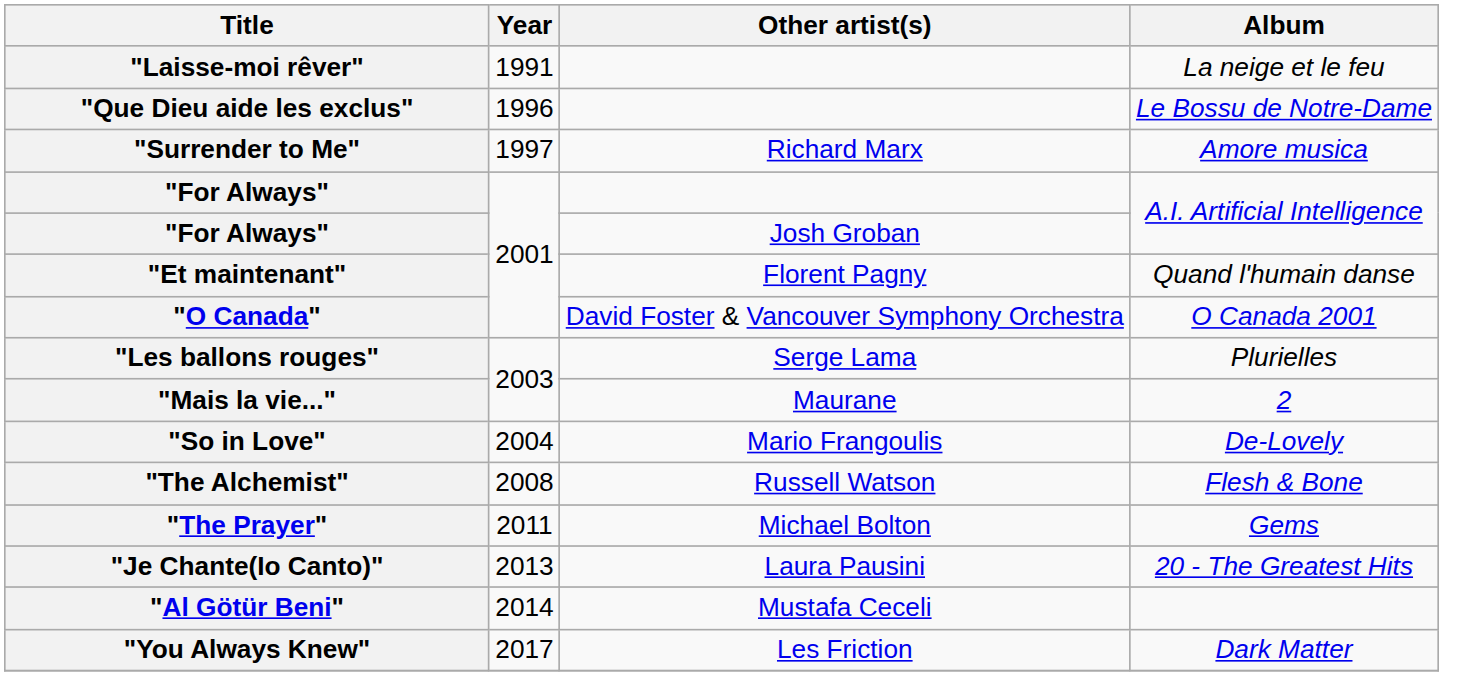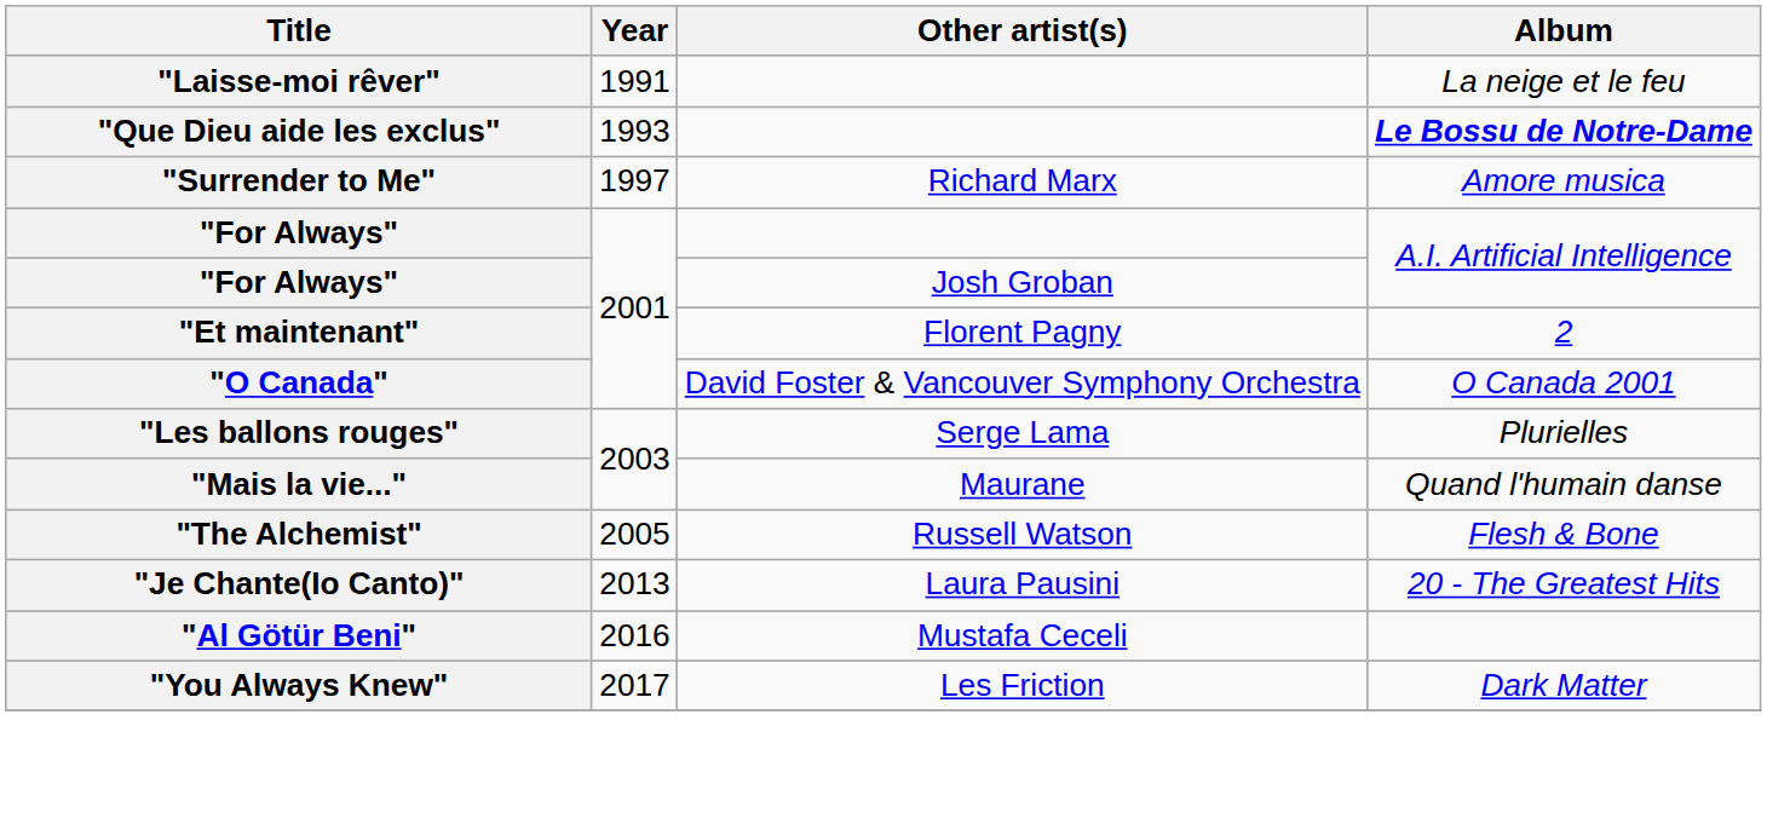 <table class="wikitable plainrowheaders" style="text-align:center;">
 <tr>
 <th scope="col" style="width:18em;">Title</th>
 <th scope="col">Year</th>
 <th scope="col">Other artist(s)</th>
 <th scope="col">Album</th>
 </tr>
 <tr>
 <th scope="row">"Laisse-moi rêver"</th>
 <td>1991</td>
 <td></td>
 <td><em>La neige et le feu</em></td>
 </tr>
 <tr>
 <th scope="row">"Que Dieu aide les exclus"</th>
-<td>1996</td>
+<td>1993</td>
 <td></td>
-<td><em><a href='#'>Le Bossu de Notre-Dame</a></em></td>
+<td><strong><em><a href='#'>Le Bossu de Notre-Dame</a></em></strong></td>
 </tr>
 <tr>
 <th scope="row">"Surrender to Me"</th>
 <td>1997</td>
 <td><a href='#'>Richard Marx</a></td>
 <td><em><a href='#'>Amore musica</a></em></td>
 </tr>
 <tr>
 <th scope="row">"For Always" </th>
 <td rowspan="4">2001</td>
 <td></td>
 <td rowspan="2"><em><a href='#'>A.I. Artificial Intelligence</a></em></td>
 </tr>
 <tr>
 <th scope="row">"For Always"</th>
 <td><a href='#'>Josh Groban</a></td>
 </tr>
 <tr>
 <th scope="row">"Et maintenant"</th>
 <td><a href='#'>Florent Pagny</a></td>
-<td><em>Quand l'humain danse</em></td>
+<td><em><a href='#'>2</a></em></td>
 </tr>
 <tr>
 <th scope="row">"<a href='#'>O Canada</a>"</th>
 <td><a href='#'>David Foster</a> & <a href='#'>Vancouver Symphony Orchestra</a></td>
 <td><em><a href='#'>O Canada 2001</a></em></td>
 </tr>
 <tr>
 <th scope="row">"Les ballons rouges"</th>
 <td rowspan="2">2003</td>
 <td><a href='#'>Serge Lama</a></td>
 <td><em>Plurielles</em></td>
 </tr>
 <tr>
 <th scope="row">"Mais la vie..."</th>
 <td><a href='#'>Maurane</a></td>
-<td><em><a href='#'>2</a></em></td>
-</tr>
-<tr>
-<th scope="row">"So in Love"</th>
-<td>2004</td>
-<td><a href='#'>Mario Frangoulis</a></td>
-<td><em><a href='#'>De-Lovely</a></em></td>
+<td><em>Quand l'humain danse</em></td>
 </tr>
 <tr>
 <th scope="row">"The Alchemist"</th>
-<td>2008</td>
+<td>2005</td>
 <td><a href='#'>Russell Watson</a></td>
 <td><em><a href='#'>Flesh & Bone</a></em></td>
-</tr>
-<tr>
-<th scope="row">"<a href='#'>The Prayer</a>"</th>
-<td>2011</td>
-<td><a href='#'>Michael Bolton</a></td>
-<td><em><a href='#'>Gems</a></em></td>
 </tr>
 <tr>
 <th scope="row">"Je Chante(Io Canto)"</th>
 <td>2013</td>
 <td><a href='#'>Laura Pausini</a></td>
 <td><em><a href='#'>20 - The Greatest Hits</a></em></td>
 </tr>
 <tr>
 <th scope="row">"<a href='#'>Al Götür Beni</a>"</th>
-<td>2014</td>
+<td>2016</td>
 <td><a href='#'>Mustafa Ceceli</a></td>
 <td></td>
 </tr>
 <tr>
 <th scope="row">"You Always Knew"</th>
 <td>2017</td>
 <td><a href='#'>Les Friction</a></td>
 <td><em><a href='#'>Dark Matter</a></em></td>
 </tr>
 <tr>
 </tr>
 </table>
